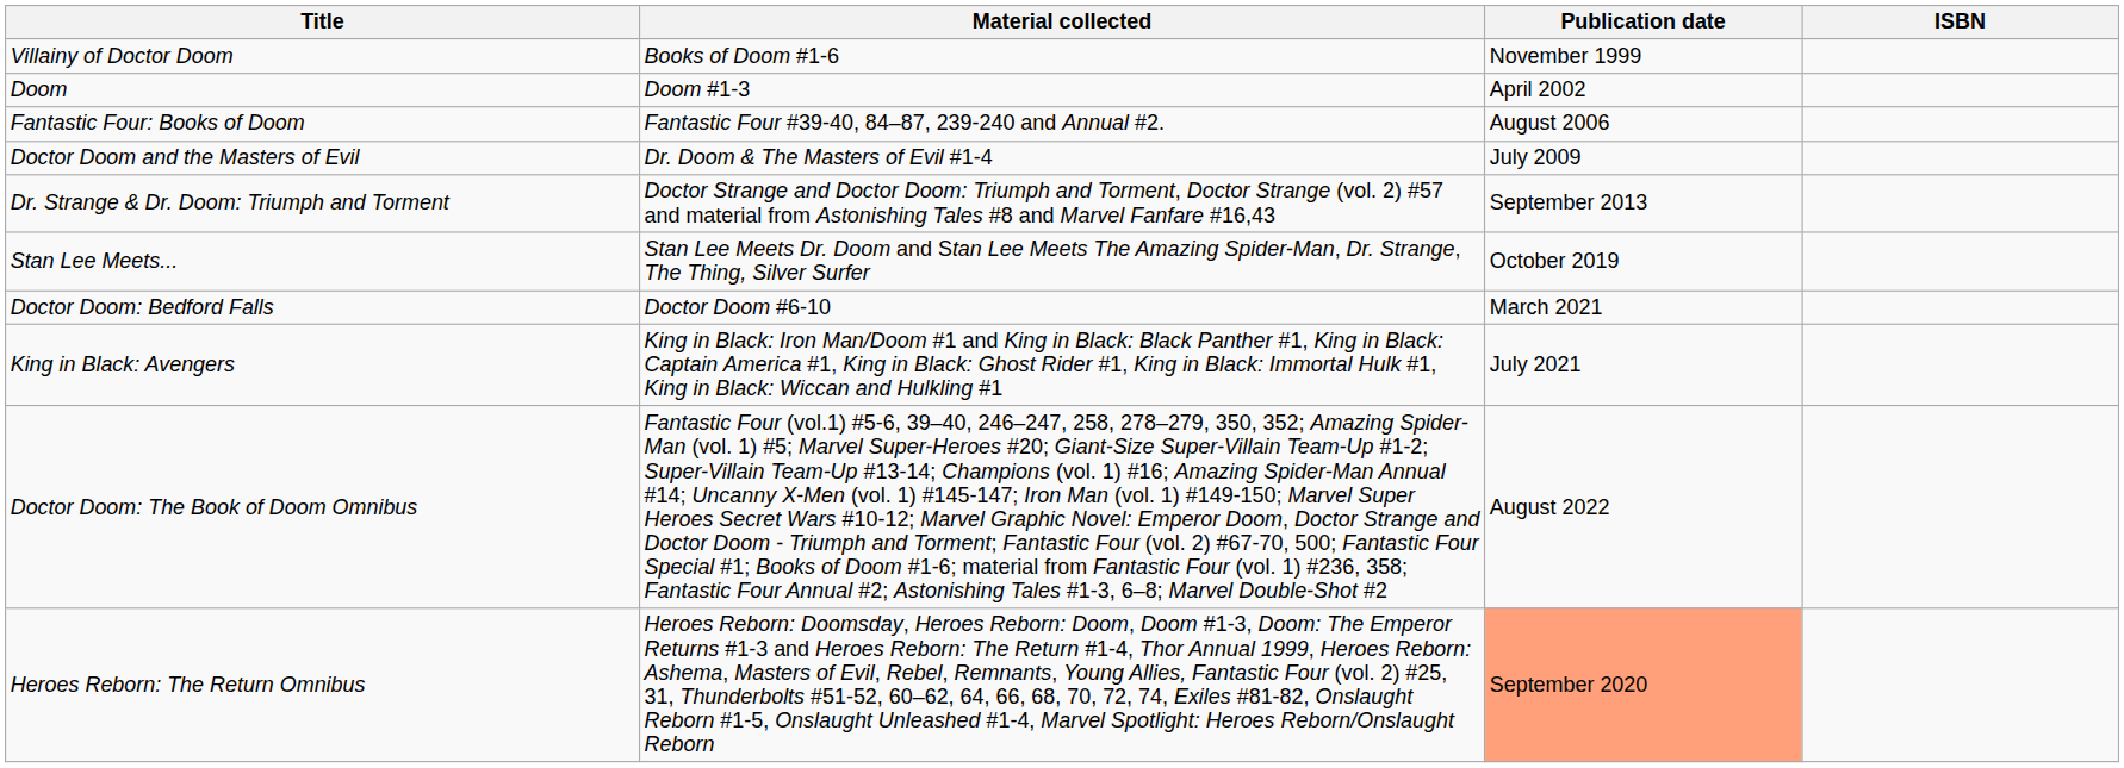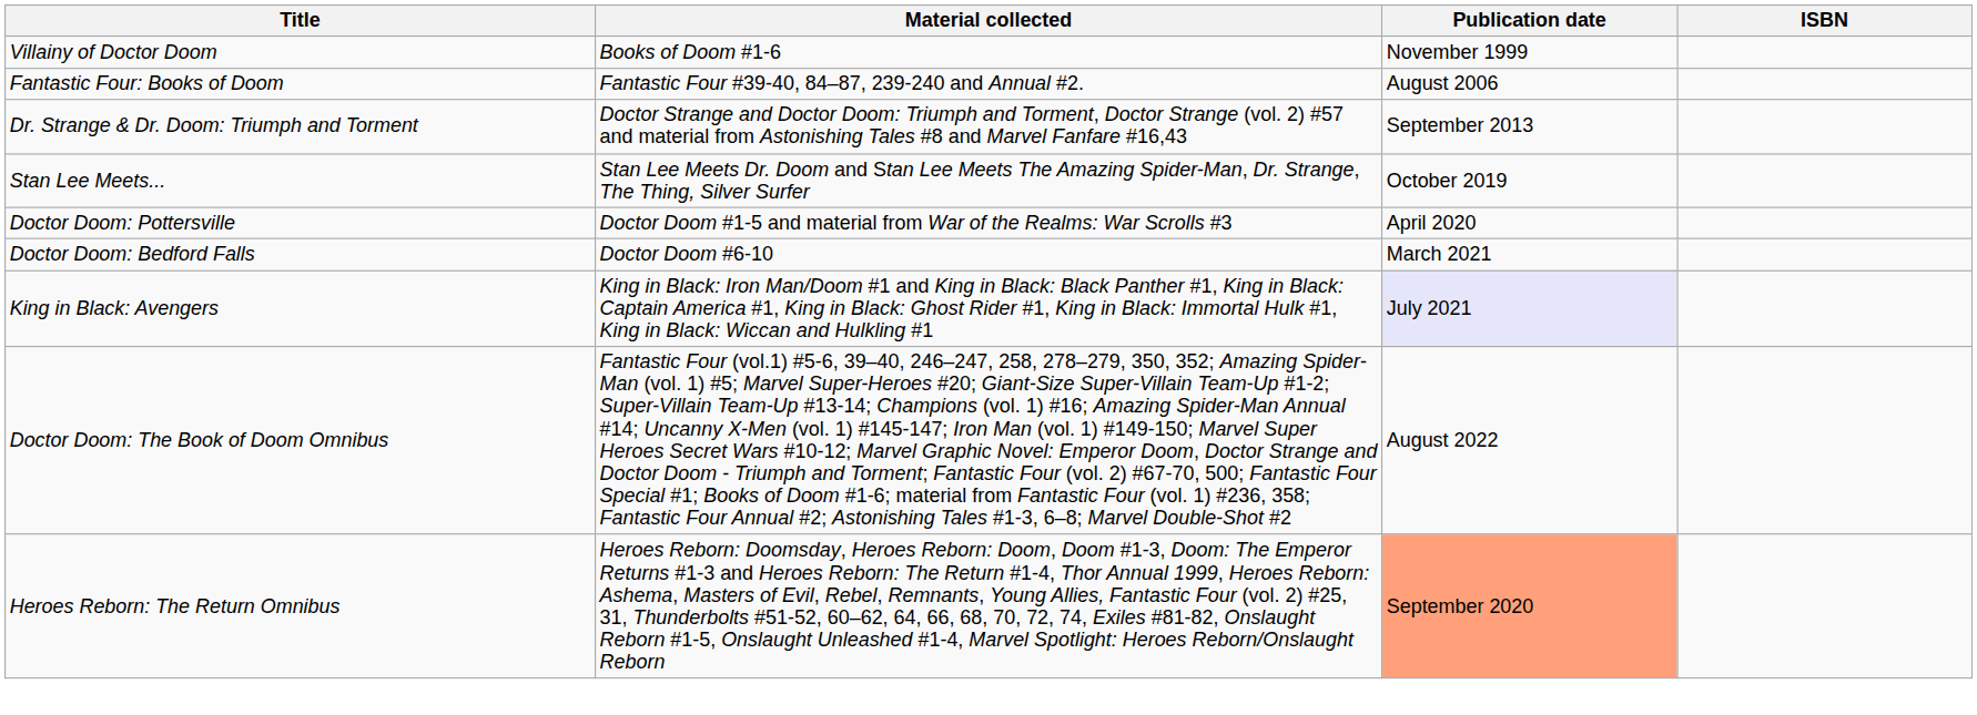 <table class="wikitable" width="100%">
 <tr>
 <th width="30%">Title</th>
 <th width="40%">Material collected</th>
 <th width="15%">Publication date</th>
 <th width="17%">ISBN</th>
 </tr>
 <tr>
 <td><em>Villainy of Doctor Doom</em></td>
 <td><em>Books of Doom</em> #1-6</td>
 <td>November 1999</td>
 <td></td>
 </tr>
 <tr>
-<td><em>Doom</em></td>
-<td><em>Doom</em> #1-3</td>
-<td>April 2002</td>
-<td></td>
-</tr>
-<tr>
 <td><em>Fantastic Four: Books of Doom</em></td>
 <td><em>Fantastic Four</em> #39-40, 84–87, 239-240 and <em>Annual</em> #2.</td>
 <td>August 2006</td>
-<td></td>
-</tr>
-<tr>
-<td><em>Doctor Doom and the Masters of Evil</em></td>
-<td><em>Dr. Doom & The Masters of Evil</em> #1-4</td>
-<td>July 2009</td>
 <td></td>
 </tr>
 <tr>
 <td><em>Dr. Strange & Dr. Doom: Triumph and Torment</em></td>
 <td><em>Doctor Strange and Doctor Doom: Triumph and Torment</em>, <em>Doctor Strange</em> (vol. 2) #57 and material from <em>Astonishing Tales</em> #8 and <em>Marvel Fanfare</em> #16,43</td>
 <td>September 2013</td>
 <td></td>
 </tr>
 <tr>
 <td><em>Stan Lee Meets...</em></td>
 <td><em>Stan Lee Meets Dr. Doom</em> and S<em>tan Lee Meets The Amazing Spider-Man</em>, <em>Dr. Strange</em>, <em>The Thing, Silver Surfer</em></td>
 <td>October 2019</td>
 <td></td>
 </tr>
 <tr>
+<td><em>Doctor Doom: Pottersville</em></td>
+<td><em>Doctor Doom</em> #1-5 and material from <em>War of the Realms: War Scrolls</em> #3</td>
+<td>April 2020</td>
+<td></td>
+</tr>
+<tr>
 <td><em>Doctor Doom: Bedford Falls</em></td>
 <td><em>Doctor Doom</em> #6-10</td>
 <td>March 2021</td>
 <td></td>
 </tr>
 <tr>
 <td><em>King in Black: Avengers</em></td>
 <td><em>King in Black: Iron Man/Doom</em> #1 and <em>King in Black: Black Panther</em> #1, <em>King in Black: Captain America</em> #1, <em>King in Black: Ghost Rider</em> #1, <em>King in Black: Immortal Hulk</em> #1, <em>King in Black: Wiccan and Hulkling</em> #1</td>
-<td>July 2021</td>
+<td style="background: lavender;">July 2021</td>
 <td></td>
 </tr>
 <tr>
 <td><em>Doctor Doom: The Book of Doom Omnibus</em></td>
 <td><em>Fantastic Four</em> (vol.1) #5-6, 39–40, 246–247, 258, 278–279, 350, 352; <em>Amazing Spider-Man</em> (vol. 1) #5; <em>Marvel Super-Heroes</em> #20; <em>Giant-Size Super-Villain Team-Up</em> #1-2; <em>Super-Villain Team-Up</em> #13-14; <em>Champions</em> (vol. 1) #16; <em>Amazing Spider-Man Annual</em> #14; <em>Uncanny X-Men</em> (vol. 1) #145-147; <em>Iron Man</em> (vol. 1) #149-150; <em>Marvel Super Heroes Secret Wars</em> #10-12; <em>Marvel Graphic Novel: Emperor Doom</em>, <em>Doctor Strange and Doctor Doom - Triumph and Torment</em>; <em>Fantastic Four</em> (vol. 2) #67-70, 500; <em>Fantastic Four Special</em> #1; <em>Books of Doom</em> #1-6; material from <em>Fantastic Four</em> (vol. 1) #236, 358; <em>Fantastic Four Annual</em> #2; <em>Astonishing Tales</em> #1-3, 6–8; <em>Marvel Double-Shot</em> #2</td>
 <td>August 2022</td>
 <td></td>
 </tr>
 <tr>
 <td><em>Heroes Reborn: The Return Omnibus</em></td>
 <td><em>Heroes Reborn: Doomsday</em>, <em>Heroes Reborn: Doom</em>, <em>Doom</em> #1-3, <em>Doom: The Emperor Returns</em> #1-3 and <em>Heroes Reborn: The Return</em> #1-4, <em>Thor Annual</em> <em>1999</em>, <em>Heroes Reborn: Ashema</em>, <em>Masters of Evil</em>, <em>Rebel</em>, <em>Remnants</em>, <em>Young Allies,</em> <em>Fantastic Four</em> (vol. 2) #25, 31, <em>Thunderbolts</em> #51-52, 60–62, 64, 66, 68, 70, 72, 74, <em>Exiles</em> #81-82, <em>Onslaught Reborn</em> #1-5, <em>Onslaught Unleashed</em> #1-4, <em>Marvel Spotlight: Heroes Reborn/Onslaught Reborn</em></td>
 <td style="background: lightsalmon;">September 2020</td>
 <td></td>
 </tr>
 </table>
